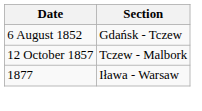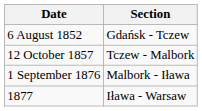 <table class="wikitable">
 <tr>
 <th>Date</th>
 <th>Section</th>
 </tr>
 <tr>
 <td>6 August 1852</td>
 <td>Gdańsk - Tczew</td>
 </tr>
 <tr>
 <td>12 October 1857</td>
 <td>Tczew - Malbork</td>
 </tr>
 <tr>
+<td>1 September 1876</td>
+<td>Malbork - Iława</td>
+</tr>
+<tr>
 <td>1877</td>
 <td>Iława - Warsaw</td>
 </tr>
 </table>
